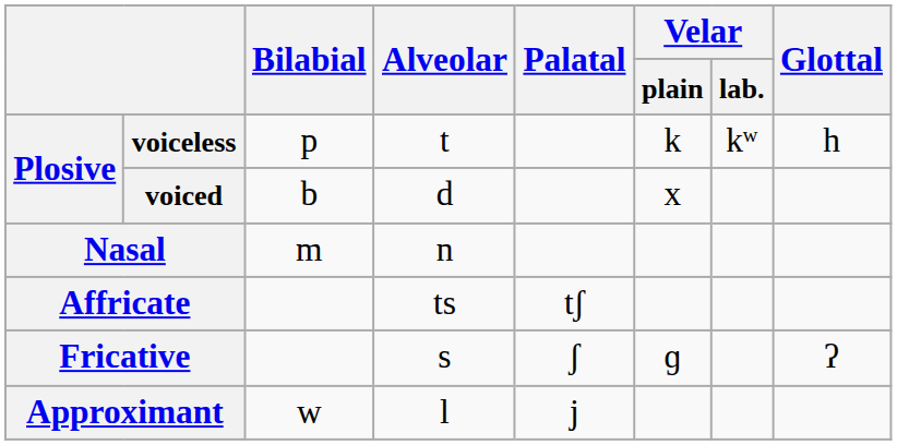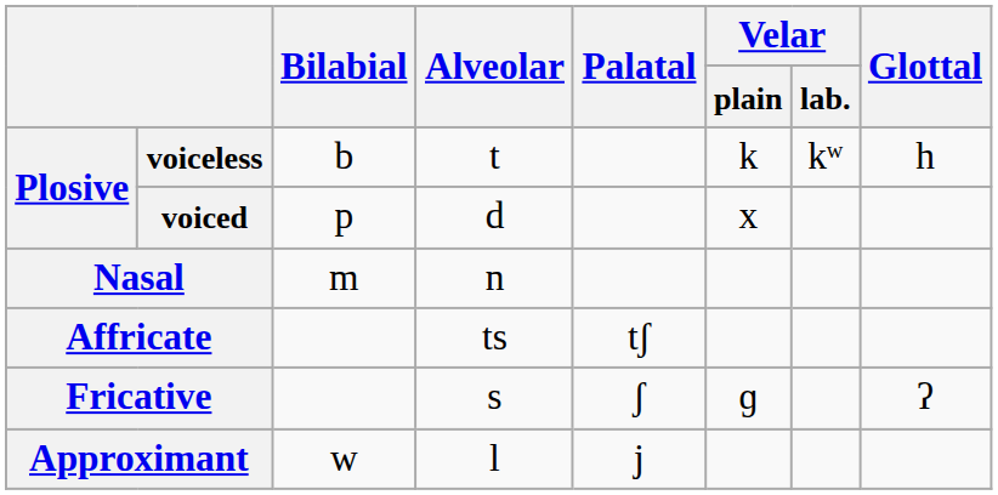 <table class="wikitable" style=text-align:center>
 <tr>
 <th colspan="2" rowspan="2"></th>
 <th rowspan="2"><a href='#'>Bilabial</a></th>
 <th rowspan="2"><a href='#'>Alveolar</a></th>
 <th rowspan="2"><a href='#'>Palatal</a></th>
 <th colspan="2"><a href='#'>Velar</a></th>
 <th rowspan="2"><a href='#'>Glottal</a></th>
 </tr>
 <tr>
 <th><small>plain</small></th>
 <th><small>lab.</small></th>
 </tr>
 <tr>
 <th rowspan="2"><a href='#'>Plosive</a></th>
 <th><small>voiceless</small></th>
-<td>p</td>
+<td>b</td>
 <td>t</td>
 <td></td>
 <td>k</td>
 <td>kʷ</td>
 <td>h</td>
 </tr>
 <tr>
 <th><small>voiced</small></th>
-<td>b</td>
+<td>p</td>
 <td>d</td>
 <td></td>
 <td style="border-right: 0;">x</td>
 <td></td>
 <td></td>
 </tr>
 <tr>
 <th colspan="2"><a href='#'>Nasal</a></th>
 <td width="20px" style="border-right: 0;">m</td>
 <td width="20px" style="border-right: 0;">n</td>
 <td></td>
 <td width="20px" style="border-right: 0;"></td>
 <td></td>
 <td></td>
 </tr>
 <tr>
 <th colspan="2"><a href='#'>Affricate</a></th>
 <td></td>
 <td>ts</td>
 <td>tʃ</td>
 <td></td>
 <td></td>
 <td></td>
 </tr>
 <tr>
 <th colspan="2"><a href='#'>Fricative</a></th>
 <td style="border-right: 0;"></td>
 <td style="border-right: 0;">s</td>
 <td>ʃ</td>
 <td>ɡ</td>
 <td></td>
 <td>ʔ</td>
 </tr>
 <tr>
 <th colspan="2"><a href='#'>Approximant</a></th>
 <td>w</td>
 <td style="border-right: 0;">l</td>
 <td>j</td>
 <td></td>
 <td></td>
 <td></td>
 </tr>
 </table>
